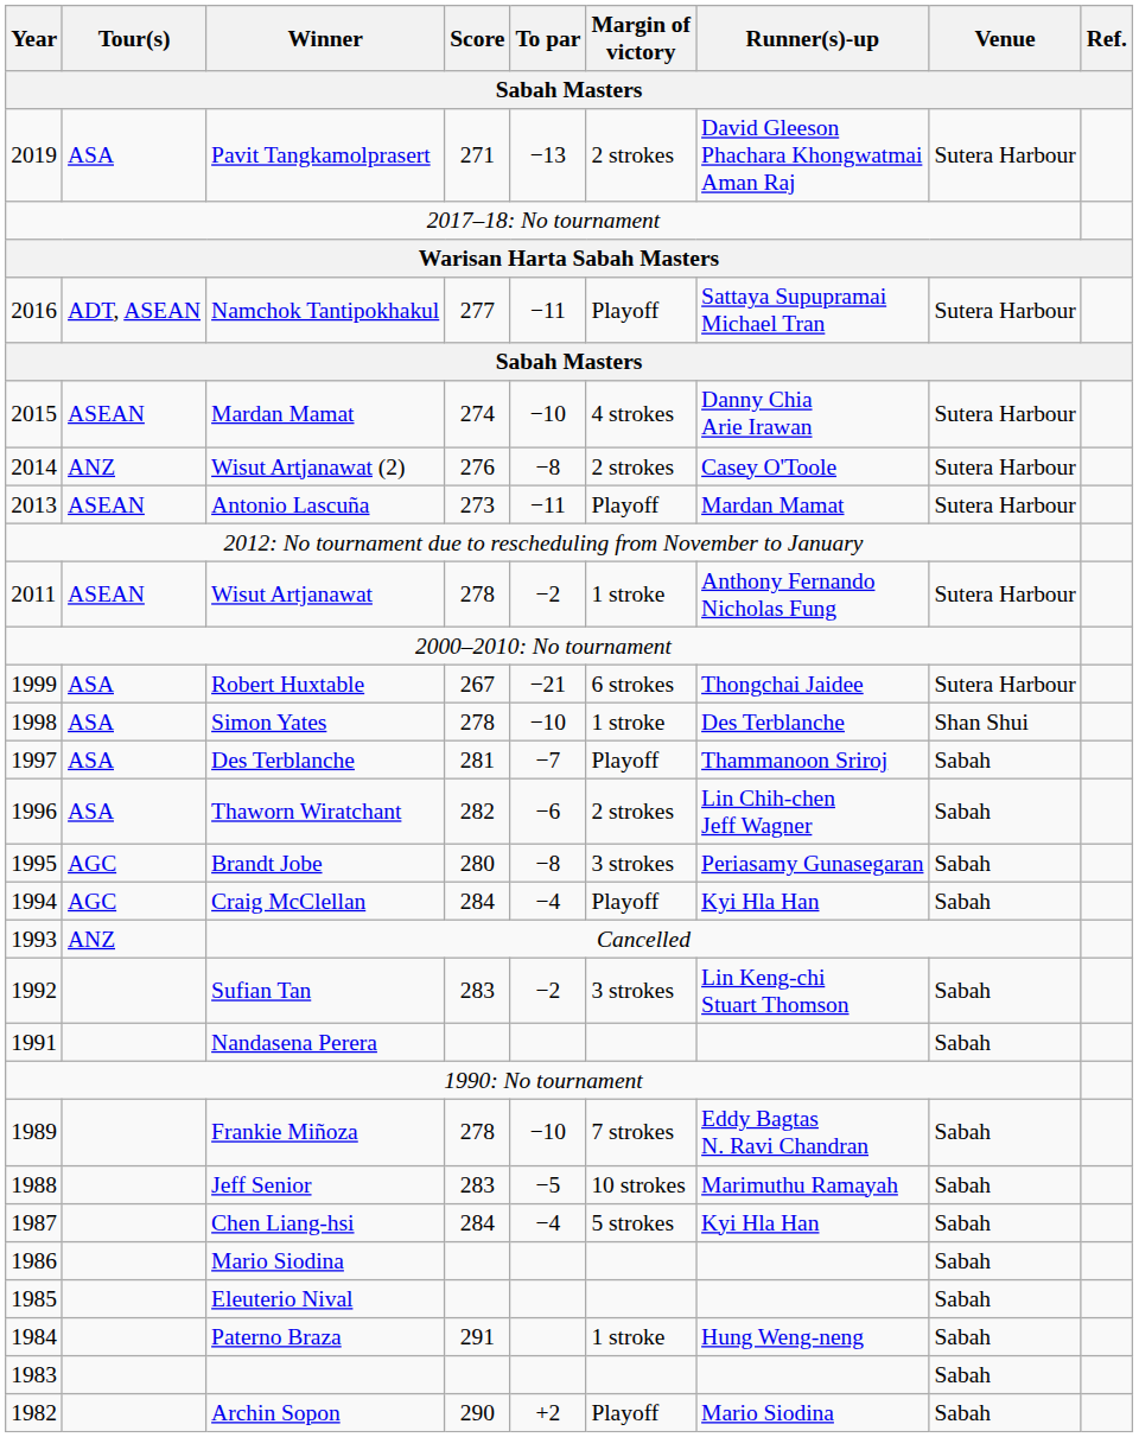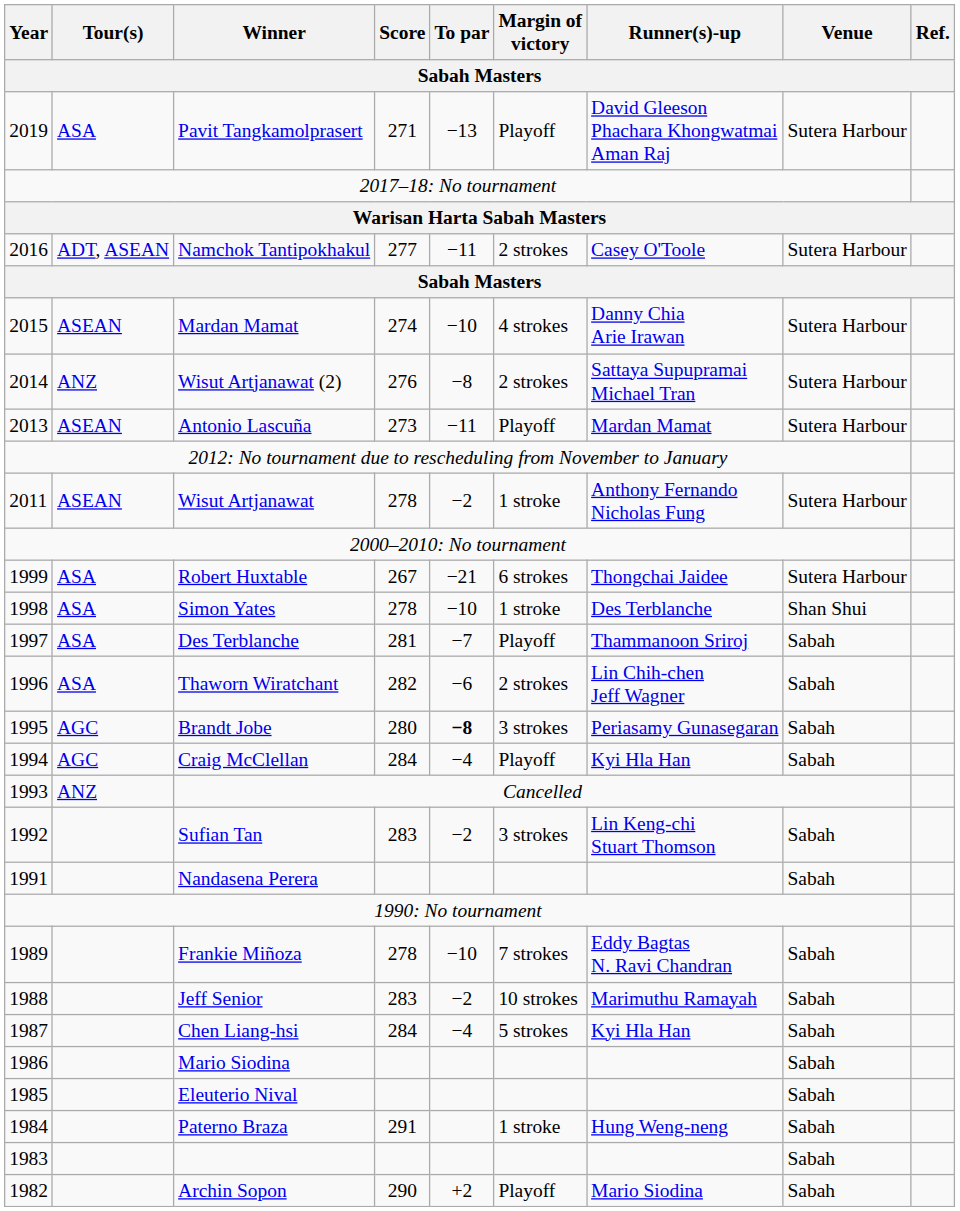 <table class="wikitable" style="font-size:95%">
 <tr>
 <th>Year</th>
 <th>Tour(s)</th>
 <th>Winner</th>
 <th>Score</th>
 <th>To par</th>
 <th>Margin of<br>victory</th>
 <th>Runner(s)-up</th>
 <th>Venue</th>
 <th>Ref.</th>
 </tr>
 <tr>
 <th colspan=9>Sabah Masters</th>
 </tr>
 <tr>
 <td>2019</td>
 <td><a href='#'>ASA</a></td>
 <td> <a href='#'>Pavit Tangkamolprasert</a></td>
 <td align=center>271</td>
 <td align=center>−13</td>
-<td>2 strokes</td>
+<td>Playoff</td>
 <td> <a href='#'>David Gleeson</a><br> <a href='#'>Phachara Khongwatmai</a><br> <a href='#'>Aman Raj</a></td>
 <td>Sutera Harbour</td>
 <td></td>
 </tr>
 <tr>
 <td colspan=8 align=center><em>2017–18: No tournament</em></td>
 </tr>
 <tr>
 <th colspan=9>Warisan Harta Sabah Masters</th>
 </tr>
 <tr>
 <td>2016</td>
 <td><a href='#'>ADT</a>, <a href='#'>ASEAN</a></td>
 <td> <a href='#'>Namchok Tantipokhakul</a></td>
 <td align=center>277</td>
 <td align=center>−11</td>
-<td>Playoff</td>
-<td> <a href='#'>Sattaya Supupramai</a><br> <a href='#'>Michael Tran</a></td>
+<td>2 strokes</td>
+<td> <a href='#'>Casey O'Toole</a></td>
 <td>Sutera Harbour</td>
 <td></td>
 </tr>
 <tr>
 <th colspan=9>Sabah Masters</th>
 </tr>
 <tr>
 <td>2015</td>
 <td><a href='#'>ASEAN</a></td>
 <td> <a href='#'>Mardan Mamat</a></td>
 <td align=center>274</td>
 <td align=center>−10</td>
 <td>4 strokes</td>
 <td> <a href='#'>Danny Chia</a><br> <a href='#'>Arie Irawan</a></td>
 <td>Sutera Harbour</td>
 <td></td>
 </tr>
 <tr>
 <td>2014</td>
 <td><a href='#'>ANZ</a></td>
 <td> <a href='#'>Wisut Artjanawat</a> (2)</td>
 <td align=center>276</td>
 <td align=center>−8</td>
 <td>2 strokes</td>
-<td> <a href='#'>Casey O'Toole</a></td>
+<td> <a href='#'>Sattaya Supupramai</a><br> <a href='#'>Michael Tran</a></td>
 <td>Sutera Harbour</td>
 <td></td>
 </tr>
 <tr>
 <td>2013</td>
 <td><a href='#'>ASEAN</a></td>
 <td> <a href='#'>Antonio Lascuña</a></td>
 <td align=center>273</td>
 <td align=center>−11</td>
 <td>Playoff</td>
 <td> <a href='#'>Mardan Mamat</a></td>
 <td>Sutera Harbour</td>
 <td></td>
 </tr>
 <tr>
 <td colspan=8 align=center><em>2012: No tournament due to rescheduling from November to January</em></td>
 <td></td>
 </tr>
 <tr>
 <td>2011</td>
 <td><a href='#'>ASEAN</a></td>
 <td> <a href='#'>Wisut Artjanawat</a></td>
 <td align=center>278</td>
 <td align=center>−2</td>
 <td>1 stroke</td>
 <td> <a href='#'>Anthony Fernando</a><br> <a href='#'>Nicholas Fung</a></td>
 <td>Sutera Harbour</td>
 <td></td>
 </tr>
 <tr>
 <td colspan=8 align=center><em>2000–2010: No tournament</em></td>
 <td></td>
 </tr>
 <tr>
 <td>1999</td>
 <td><a href='#'>ASA</a></td>
 <td> <a href='#'>Robert Huxtable</a></td>
 <td align=center>267</td>
 <td align=center>−21</td>
 <td>6 strokes</td>
 <td> <a href='#'>Thongchai Jaidee</a></td>
 <td>Sutera Harbour</td>
 <td></td>
 </tr>
 <tr>
 <td>1998</td>
 <td><a href='#'>ASA</a></td>
 <td> <a href='#'>Simon Yates</a></td>
 <td align=center>278</td>
 <td align=center>−10</td>
 <td>1 stroke</td>
 <td> <a href='#'>Des Terblanche</a></td>
 <td>Shan Shui</td>
 <td></td>
 </tr>
 <tr>
 <td>1997</td>
 <td><a href='#'>ASA</a></td>
 <td> <a href='#'>Des Terblanche</a></td>
 <td align=center>281</td>
 <td align=center>−7</td>
 <td>Playoff</td>
 <td> <a href='#'>Thammanoon Sriroj</a></td>
 <td>Sabah</td>
 <td></td>
 </tr>
 <tr>
 <td>1996</td>
 <td><a href='#'>ASA</a></td>
 <td> <a href='#'>Thaworn Wiratchant</a></td>
 <td align=center>282</td>
 <td align=center>−6</td>
 <td>2 strokes</td>
 <td> <a href='#'>Lin Chih-chen</a><br> <a href='#'>Jeff Wagner</a></td>
 <td>Sabah</td>
 <td></td>
 </tr>
 <tr>
 <td>1995</td>
 <td><a href='#'>AGC</a></td>
 <td> <a href='#'>Brandt Jobe</a></td>
 <td align=center>280</td>
-<td align=center>−8</td>
+<td align=center><strong>−8</strong></td>
 <td>3 strokes</td>
 <td> <a href='#'>Periasamy Gunasegaran</a></td>
 <td>Sabah</td>
 <td></td>
 </tr>
 <tr>
 <td>1994</td>
 <td><a href='#'>AGC</a></td>
 <td> <a href='#'>Craig McClellan</a></td>
 <td align=center>284</td>
 <td align=center>−4</td>
 <td>Playoff</td>
 <td> <a href='#'>Kyi Hla Han</a></td>
 <td>Sabah</td>
 <td></td>
 </tr>
 <tr>
 <td>1993</td>
 <td><a href='#'>ANZ</a></td>
 <td colspan=6 align=center><em>Cancelled</em></td>
 <td></td>
 </tr>
 <tr>
 <td>1992</td>
 <td></td>
 <td> <a href='#'>Sufian Tan</a></td>
 <td align=center>283</td>
 <td align=center>−2</td>
 <td>3 strokes</td>
 <td> <a href='#'>Lin Keng-chi</a><br> <a href='#'>Stuart Thomson</a></td>
 <td>Sabah</td>
 <td></td>
 </tr>
 <tr>
 <td>1991</td>
 <td></td>
 <td> <a href='#'>Nandasena Perera</a></td>
 <td align=center></td>
 <td align=center></td>
 <td></td>
 <td></td>
 <td>Sabah</td>
 <td></td>
 </tr>
 <tr>
 <td colspan=8 align=center><em>1990: No tournament</em></td>
 </tr>
 <tr>
 <td>1989</td>
 <td></td>
 <td> <a href='#'>Frankie Miñoza</a></td>
 <td align=center>278</td>
 <td align=center>−10</td>
 <td>7 strokes</td>
 <td> <a href='#'>Eddy Bagtas</a><br> <a href='#'>N. Ravi Chandran</a></td>
 <td>Sabah</td>
 <td></td>
 </tr>
 <tr>
 <td>1988</td>
 <td></td>
 <td> <a href='#'>Jeff Senior</a></td>
 <td align=center>283</td>
-<td align=center>−5</td>
+<td align=center>−2</td>
 <td>10 strokes</td>
 <td> <a href='#'>Marimuthu Ramayah</a></td>
 <td>Sabah</td>
 <td></td>
 </tr>
 <tr>
 <td>1987</td>
 <td></td>
 <td> <a href='#'>Chen Liang-hsi</a></td>
 <td align=center>284</td>
 <td align=center>−4</td>
 <td>5 strokes</td>
 <td> <a href='#'>Kyi Hla Han</a></td>
 <td>Sabah</td>
 <td></td>
 </tr>
 <tr>
 <td>1986</td>
 <td></td>
 <td> <a href='#'>Mario Siodina</a></td>
 <td align=center></td>
 <td align=center></td>
 <td></td>
 <td></td>
 <td>Sabah</td>
 <td></td>
 </tr>
 <tr>
 <td>1985</td>
 <td></td>
 <td> <a href='#'>Eleuterio Nival</a></td>
 <td align=center></td>
 <td align=center></td>
 <td></td>
 <td></td>
 <td>Sabah</td>
 <td></td>
 </tr>
 <tr>
 <td>1984</td>
 <td></td>
 <td> <a href='#'>Paterno Braza</a></td>
 <td align=center>291</td>
 <td align=center></td>
 <td>1 stroke</td>
 <td> <a href='#'>Hung Weng-neng</a></td>
 <td>Sabah</td>
 <td></td>
 </tr>
 <tr>
 <td>1983</td>
 <td></td>
 <td align=center></td>
 <td align=center></td>
 <td></td>
 <td></td>
 <td></td>
 <td>Sabah</td>
 <td></td>
 </tr>
 <tr>
 <td>1982</td>
 <td></td>
 <td> <a href='#'>Archin Sopon</a></td>
 <td align=center>290</td>
 <td align=center>+2</td>
 <td>Playoff</td>
 <td> <a href='#'>Mario Siodina</a></td>
 <td>Sabah</td>
 <td></td>
 </tr>
 </table>
